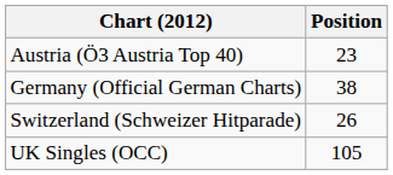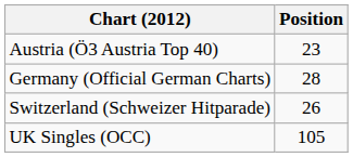 <table class="wikitable sortable">
 <tr>
 <th>Chart (2012)</th>
 <th>Position</th>
 </tr>
 <tr>
 <td>Austria (Ö3 Austria Top 40)</td>
 <td style="text-align:center;">23</td>
 </tr>
 <tr>
 <td>Germany (Official German Charts)</td>
-<td style="text-align:center;">38</td>
+<td style="text-align:center;">28</td>
 </tr>
 <tr>
 <td>Switzerland (Schweizer Hitparade)</td>
 <td style="text-align:center;">26</td>
 </tr>
 <tr>
 <td>UK Singles (OCC)</td>
 <td style="text-align:center;">105</td>
 </tr>
 </table>
